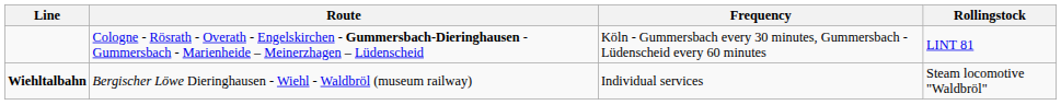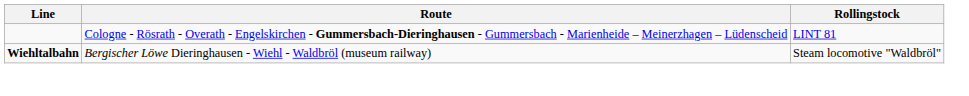 <table class="wikitable">
 <tr>
 <th>Line</th>
 <th>Route</th>
-<th>Frequency</th>
 <th>Rollingstock</th>
 </tr>
 <tr>
 <td></td>
 <td><a href='#'>Cologne</a> - <a href='#'>Rösrath</a> - <a href='#'>Overath</a> - <a href='#'>Engelskirchen</a> - <strong>Gummersbach-Dieringhausen</strong> - <a href='#'>Gummersbach</a> - <a href='#'>Marienheide</a> – <a href='#'>Meinerzhagen</a> – <a href='#'>Lüdenscheid</a></td>
-<td>Köln - Gummersbach every 30 minutes, Gummersbach - Lüdenscheid every 60 minutes</td>
 <td><a href='#'>LINT 81</a></td>
 </tr>
 <tr>
 <td><strong>Wiehltalbahn</strong></td>
 <td><em>Bergischer Löwe</em> Dieringhausen - <a href='#'>Wiehl</a> - <a href='#'>Waldbröl</a> (museum railway)</td>
-<td>Individual services</td>
 <td>Steam locomotive "Waldbröl"</td>
 </tr>
 </table>
